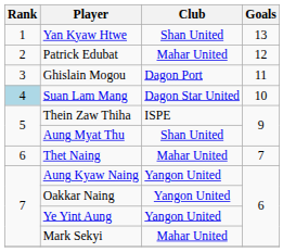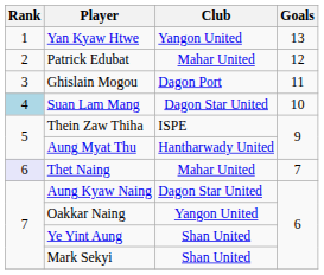 <table class="wikitable" style="text-align:center">
 <tr>
 <th>Rank</th>
 <th>Player</th>
 <th>Club</th>
 <th>Goals</th>
 </tr>
 <tr>
 <td>1</td>
 <td align="left"> <a href='#'>Yan Kyaw Htwe</a></td>
-<td align><a href='#'>Shan United</a></td>
+<td align="left"><a href='#'>Yangon United</a></td>
 <td>13</td>
 </tr>
 <tr>
 <td>2</td>
 <td align="left"> Patrick Edubat</td>
 <td align><a href='#'>Mahar United</a></td>
 <td>12</td>
 </tr>
 <tr>
 <td>3</td>
 <td align="left"> Ghislain Mogou</td>
 <td align="left"><a href='#'>Dagon Port</a></td>
 <td>11</td>
 </tr>
 <tr>
 <td style="background: lightblue;">4</td>
 <td align="left"> <a href='#'>Suan Lam Mang</a></td>
 <td align><a href='#'>Dagon Star United</a></td>
 <td>10</td>
 </tr>
 <tr>
 <td rowspan="2">5</td>
 <td align="left"> Thein Zaw Thiha</td>
 <td align="left">ISPE</td>
 <td rowspan="2">9</td>
 </tr>
 <tr>
 <td align="left"> <a href='#'>Aung Myat Thu</a></td>
-<td align><a href='#'>Shan United</a></td>
+<td align><a href='#'>Hantharwady United</a></td>
 </tr>
 <tr>
-<td>6</td>
+<td style="background: lavender;">6</td>
 <td align="left"> <a href='#'>Thet Naing</a></td>
 <td align><a href='#'>Mahar United</a></td>
 <td>7</td>
 </tr>
 <tr>
 <td rowspan="4">7</td>
 <td align="left"> <a href='#'>Aung Kyaw Naing</a></td>
-<td align="left"><a href='#'>Yangon United</a></td>
+<td align="left"><a href='#'>Dagon Star United</a></td>
 <td rowspan="4">6</td>
 </tr>
 <tr>
 <td align="left">Oakkar Naing</td>
 <td align><a href='#'>Yangon United</a></td>
 </tr>
 <tr>
 <td align="left"><a href='#'>Ye Yint Aung</a></td>
-<td align="left"><a href='#'>Yangon United</a></td>
+<td align><a href='#'>Shan United</a></td>
 </tr>
 <tr>
 <td align="left"> Mark Sekyi</td>
-<td align><a href='#'>Mahar United</a></td>
+<td align><a href='#'>Shan United</a></td>
 </tr>
 <tr>
 </tr>
 </table>
